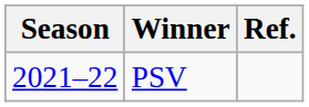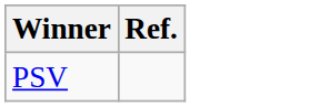 <table class="wikitable">
 <tr>
-<th>Season</th>
 <th>Winner</th>
 <th>Ref.</th>
 </tr>
 <tr>
-<td><a href='#'>2021–22</a></td>
 <td><a href='#'>PSV</a></td>
 <td></td>
 </tr>
 </table>
